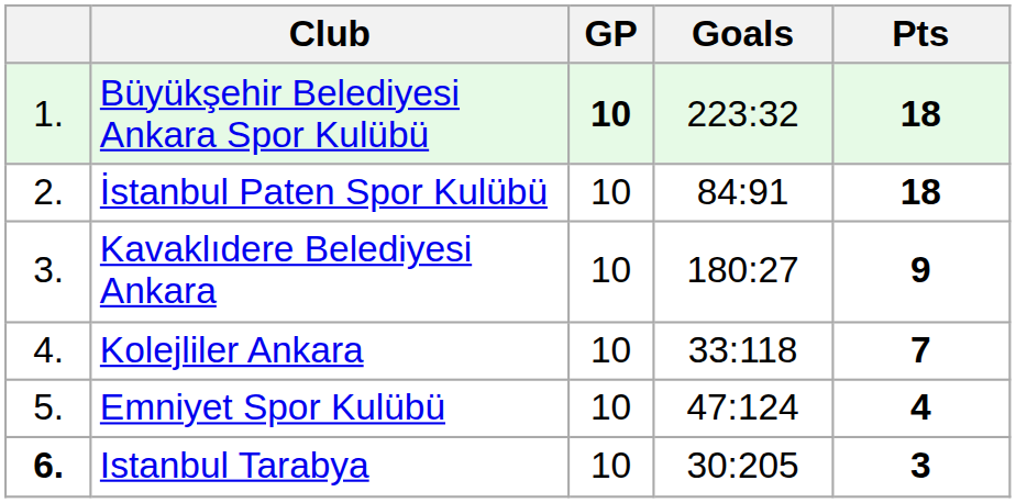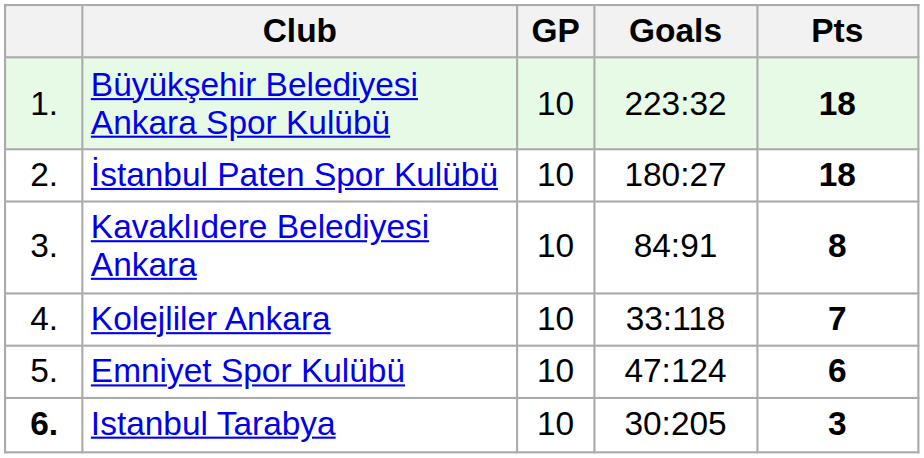 <table class="wikitable">
 <tr>
 <th width="30"></th>
 <th width="200">Club</th>
 <th width="30">GP</th>
 <th width="70">Goals</th>
 <th width="70">Pts</th>
 </tr>
 <tr bgcolor="#e6fae6" align="center">
 <td>1.</td>
 <td align="left"><a href='#'>Büyükşehir Belediyesi Ankara Spor Kulübü</a></td>
-<td><strong>10</strong></td>
+<td>10</td>
 <td>223:32</td>
 <td><strong>18</strong></td>
 </tr>
 <tr bgcolor="#FFFFFF" align="center">
 <td>2.</td>
 <td align="left"><a href='#'>İstanbul Paten Spor Kulübü</a></td>
 <td>10</td>
-<td>84:91</td>
+<td>180:27</td>
 <td><strong>18</strong></td>
 </tr>
 <tr bgcolor="#FFFFFF" align="center">
 <td>3.</td>
 <td align="left"><a href='#'>Kavaklıdere Belediyesi Ankara</a></td>
 <td>10</td>
-<td>180:27</td>
-<td><strong>9</strong></td>
+<td>84:91</td>
+<td><strong>8</strong></td>
 </tr>
 <tr bgcolor="#FFFFFF" align="center">
 <td>4.</td>
 <td align="left"><a href='#'>Kolejliler Ankara</a></td>
 <td>10</td>
 <td>33:118</td>
 <td><strong>7</strong></td>
 </tr>
 <tr bgcolor="#FFFFFF" align="center">
 <td>5.</td>
 <td align="left"><a href='#'>Emniyet Spor Kulübü</a></td>
 <td>10</td>
 <td>47:124</td>
-<td><strong>4</strong></td>
+<td><strong>6</strong></td>
 </tr>
 <tr bgcolor="#FFFFFF" align="center">
 <td><strong>6.</strong></td>
 <td align="left"><a href='#'>Istanbul Tarabya</a></td>
 <td>10</td>
 <td>30:205</td>
 <td><strong>3</strong></td>
 </tr>
 </table>
